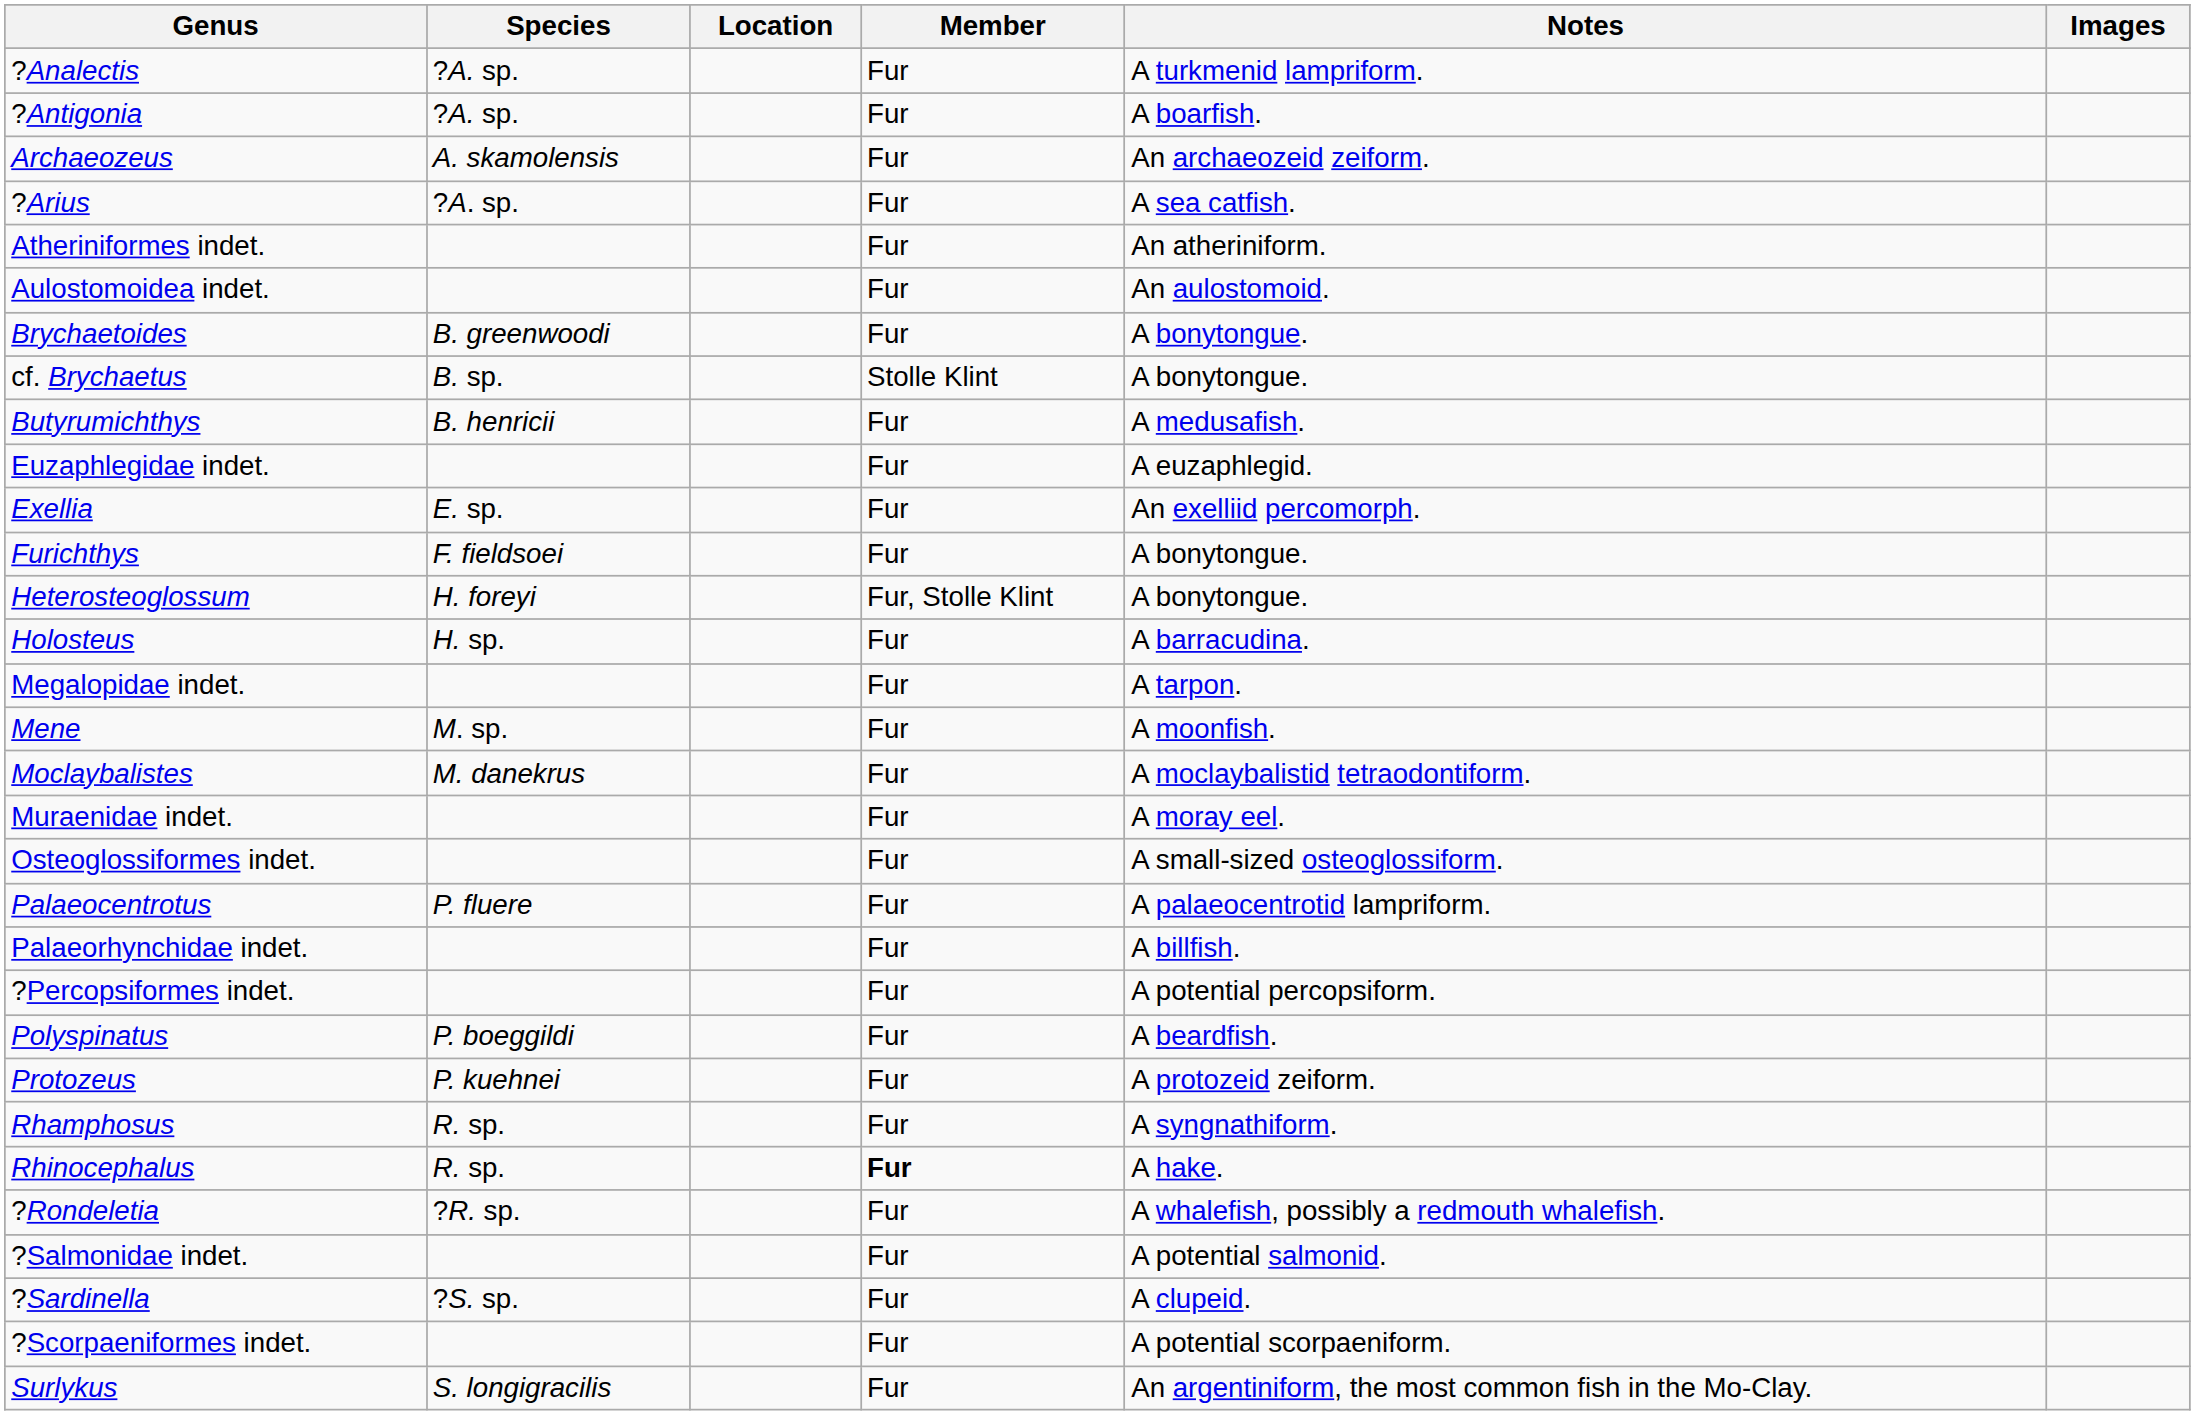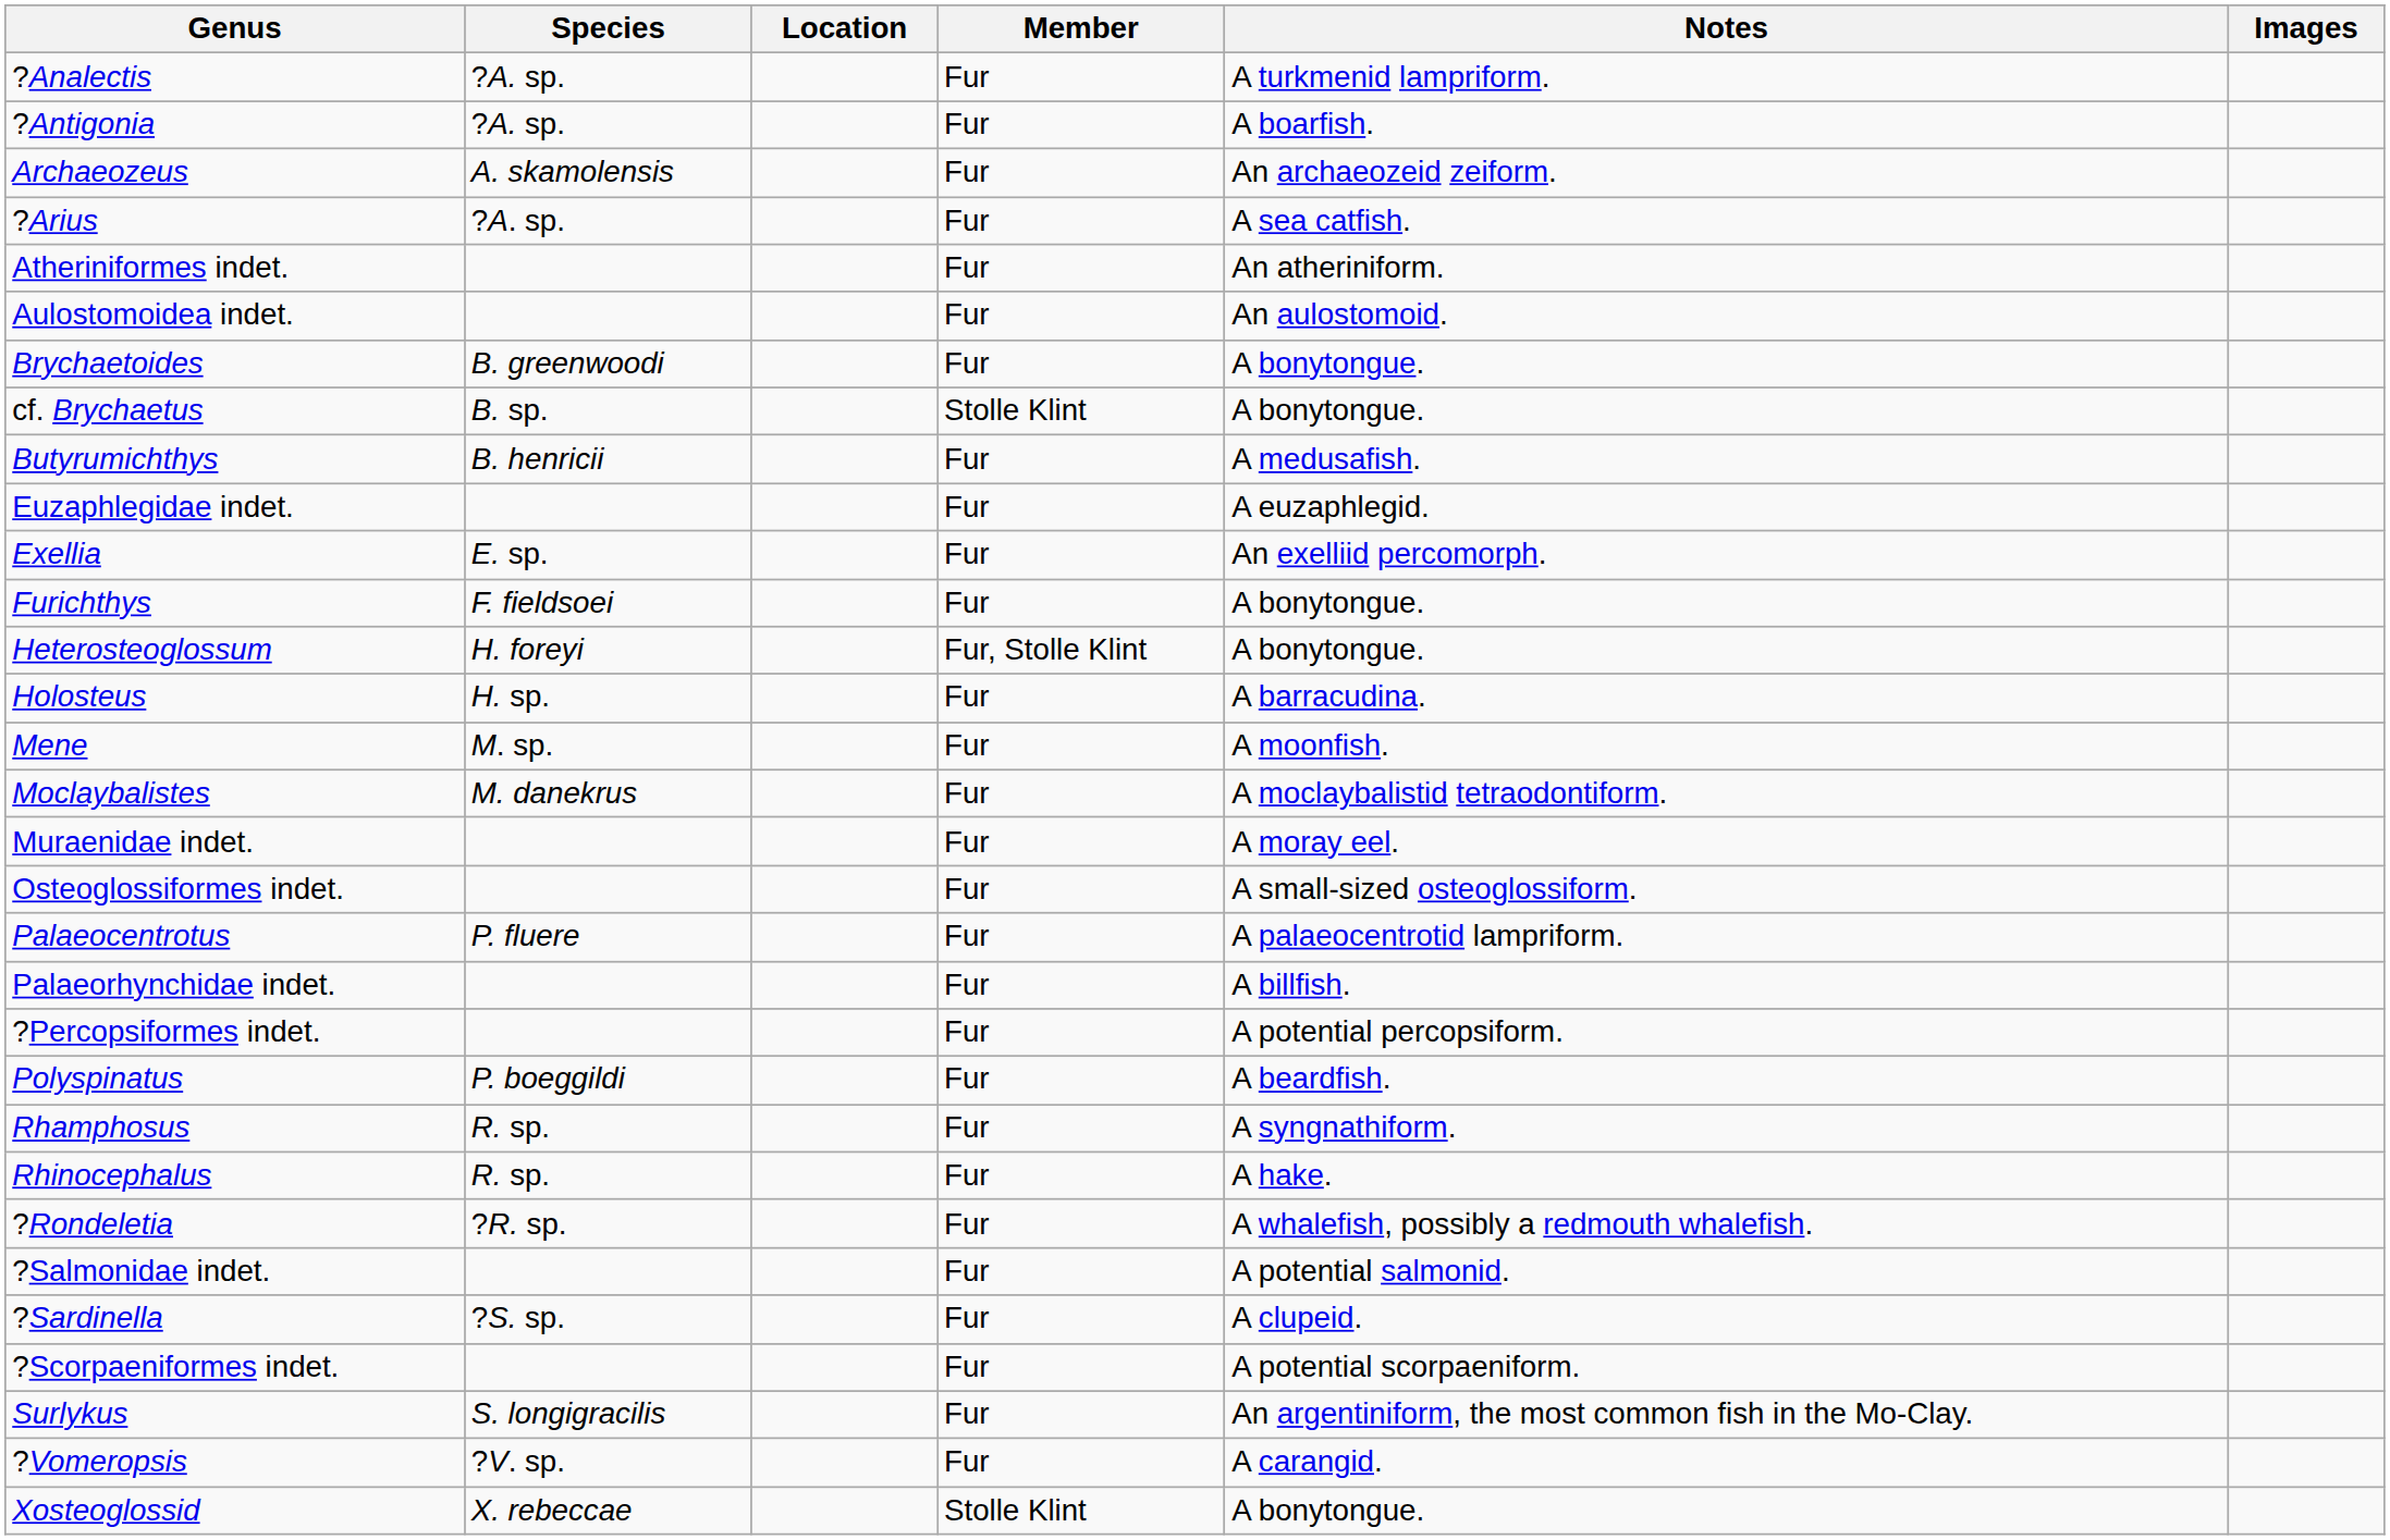 <table class="wikitable" align="center" width="100%">
 <tr>
 <th>Genus</th>
 <th>Species</th>
 <th>Location</th>
 <th>Member</th>
 <th>Notes</th>
 <th>Images</th>
 </tr>
 <tr>
 <td>?<em><a href='#'>Analectis</a></em></td>
 <td>?<em>A.</em> sp.</td>
 <td></td>
 <td>Fur</td>
 <td>A <a href='#'>turkmenid</a> <a href='#'>lampriform</a>.</td>
 <td></td>
 </tr>
 <tr>
 <td>?<em><a href='#'>Antigonia</a></em></td>
 <td>?<em>A.</em> sp.</td>
 <td></td>
 <td>Fur</td>
 <td>A <a href='#'>boarfish</a>.</td>
 <td></td>
 </tr>
 <tr>
 <td><em><a href='#'>Archaeozeus</a></em></td>
 <td><em>A. skamolensis</em></td>
 <td></td>
 <td>Fur</td>
 <td>An <a href='#'>archaeozeid</a> <a href='#'>zeiform</a>.</td>
 <td></td>
 </tr>
 <tr>
 <td>?<em><a href='#'>Arius</a></em></td>
 <td>?<em>A</em>. sp.</td>
 <td></td>
 <td>Fur</td>
 <td>A <a href='#'>sea catfish</a>.</td>
 <td></td>
 </tr>
 <tr>
 <td><a href='#'>Atheriniformes</a> indet.</td>
 <td></td>
 <td></td>
 <td>Fur</td>
 <td>An atheriniform.</td>
 <td></td>
 </tr>
 <tr>
 <td><a href='#'>Aulostomoidea</a> indet.</td>
 <td></td>
 <td></td>
 <td>Fur</td>
 <td>An <a href='#'>aulostomoid</a>.</td>
 <td></td>
 </tr>
 <tr>
 <td><em><a href='#'>Brychaetoides</a></em></td>
 <td><em>B. greenwoodi</em></td>
 <td></td>
 <td>Fur</td>
 <td>A <a href='#'>bonytongue</a>.</td>
 <td></td>
 </tr>
 <tr>
 <td>cf. <em><a href='#'>Brychaetus</a></em></td>
 <td><em>B.</em> sp.</td>
 <td></td>
 <td>Stolle Klint</td>
 <td>A bonytongue.</td>
 <td></td>
 </tr>
 <tr>
 <td><em><a href='#'>Butyrumichthys</a></em></td>
 <td><em>B. henricii</em></td>
 <td></td>
 <td>Fur</td>
 <td>A <a href='#'>medusafish</a>.</td>
 <td></td>
 </tr>
 <tr>
 <td><a href='#'>Euzaphlegidae</a> indet.</td>
 <td></td>
 <td></td>
 <td>Fur</td>
 <td>A euzaphlegid.</td>
 <td></td>
 </tr>
 <tr>
 <td><em><a href='#'>Exellia</a></em></td>
 <td><em>E.</em> sp.</td>
 <td></td>
 <td>Fur</td>
 <td>An <a href='#'>exelliid</a> <a href='#'>percomorph</a>.</td>
 <td></td>
 </tr>
 <tr>
 <td><em><a href='#'>Furichthys</a></em></td>
 <td><em>F. fieldsoei</em></td>
 <td></td>
 <td>Fur</td>
 <td>A bonytongue.</td>
 <td></td>
 </tr>
 <tr>
 <td><em><a href='#'>Heterosteoglossum</a></em></td>
 <td><em>H. foreyi</em></td>
 <td></td>
 <td>Fur, Stolle Klint</td>
 <td>A bonytongue.</td>
 <td></td>
 </tr>
 <tr>
 <td><em><a href='#'>Holosteus</a></em></td>
 <td><em>H.</em> sp.</td>
 <td></td>
 <td>Fur</td>
 <td>A <a href='#'>barracudina</a>.</td>
 <td></td>
 </tr>
 <tr>
-<td><a href='#'>Megalopidae</a> indet.</td>
-<td></td>
-<td></td>
-<td>Fur</td>
-<td>A <a href='#'>tarpon</a>.</td>
-<td></td>
-</tr>
-<tr>
 <td><em><a href='#'>Mene</a></em></td>
 <td><em>M</em>. sp.</td>
 <td></td>
 <td>Fur</td>
 <td>A <a href='#'>moonfish</a>.</td>
 <td></td>
 </tr>
 <tr>
 <td><em><a href='#'>Moclaybalistes</a></em></td>
 <td><em>M. danekrus</em></td>
 <td></td>
 <td>Fur</td>
 <td>A <a href='#'>moclaybalistid</a> <a href='#'>tetraodontiform</a>.</td>
 <td></td>
 </tr>
 <tr>
 <td><a href='#'>Muraenidae</a> indet.</td>
 <td></td>
 <td></td>
 <td>Fur</td>
 <td>A <a href='#'>moray eel</a>.</td>
 <td></td>
 </tr>
 <tr>
 <td><a href='#'>Osteoglossiformes</a> indet.</td>
 <td></td>
 <td></td>
 <td>Fur</td>
 <td>A small-sized <a href='#'>osteoglossiform</a>.</td>
 <td></td>
 </tr>
 <tr>
 <td><em><a href='#'>Palaeocentrotus</a></em></td>
 <td><em>P. fluere</em></td>
 <td></td>
 <td>Fur</td>
 <td>A <a href='#'>palaeocentrotid</a> lampriform.</td>
 <td></td>
 </tr>
 <tr>
 <td><a href='#'>Palaeorhynchidae</a> indet.</td>
 <td></td>
 <td></td>
 <td>Fur</td>
 <td>A <a href='#'>billfish</a>.</td>
 <td></td>
 </tr>
 <tr>
 <td>?<a href='#'>Percopsiformes</a> indet.</td>
 <td></td>
 <td></td>
 <td>Fur</td>
 <td>A potential percopsiform.</td>
 <td></td>
 </tr>
 <tr>
 <td><em><a href='#'>Polyspinatus</a></em></td>
 <td><em>P. boeggildi</em></td>
 <td></td>
 <td>Fur</td>
 <td>A <a href='#'>beardfish</a>.</td>
 <td></td>
 </tr>
 <tr>
-<td><em><a href='#'>Protozeus</a></em></td>
-<td><em>P. kuehnei</em></td>
-<td></td>
-<td>Fur</td>
-<td>A <a href='#'>protozeid</a> zeiform.</td>
-<td></td>
-</tr>
-<tr>
 <td><em><a href='#'>Rhamphosus</a></em></td>
 <td><em>R.</em> sp.</td>
 <td></td>
 <td>Fur</td>
 <td>A <a href='#'>syngnathiform</a>.</td>
 <td></td>
 </tr>
 <tr>
 <td><em><a href='#'>Rhinocephalus</a></em></td>
 <td><em>R.</em> sp.</td>
 <td></td>
-<td><strong>Fur</strong></td>
+<td>Fur</td>
 <td>A <a href='#'>hake</a>.</td>
 <td></td>
 </tr>
 <tr>
 <td>?<em><a href='#'>Rondeletia</a></em></td>
 <td>?<em>R.</em> sp.</td>
 <td></td>
 <td>Fur</td>
 <td>A <a href='#'>whalefish</a>, possibly a <a href='#'>redmouth whalefish</a>.</td>
 <td></td>
 </tr>
 <tr>
 <td>?<a href='#'>Salmonidae</a> indet.</td>
 <td></td>
 <td></td>
 <td>Fur</td>
 <td>A potential <a href='#'>salmonid</a>.</td>
 <td></td>
 </tr>
 <tr>
 <td>?<em><a href='#'>Sardinella</a></em></td>
 <td>?<em>S.</em> sp.</td>
 <td></td>
 <td>Fur</td>
 <td>A <a href='#'>clupeid</a>.</td>
 <td></td>
 </tr>
 <tr>
 <td>?<a href='#'>Scorpaeniformes</a> indet.</td>
 <td></td>
 <td></td>
 <td>Fur</td>
 <td>A potential scorpaeniform.</td>
 <td></td>
 </tr>
 <tr>
 <td><em><a href='#'>Surlykus</a></em></td>
 <td><em>S. longigracilis</em></td>
 <td></td>
 <td>Fur</td>
 <td>An <a href='#'>argentiniform</a>, the most common fish in the Mo-Clay.</td>
 <td></td>
 </tr>
+<tr>
+<td>?<em><a href='#'>Vomeropsis</a></em></td>
+<td>?<em>V</em>. sp.</td>
+<td></td>
+<td>Fur</td>
+<td>A <a href='#'>carangid</a>.</td>
+<td></td>
+</tr>
+<tr>
+<td><em><a href='#'>Xosteoglossid</a></em></td>
+<td><em>X. rebeccae</em></td>
+<td></td>
+<td>Stolle Klint</td>
+<td>A bonytongue.</td>
+<td></td>
+</tr>
 </table>
